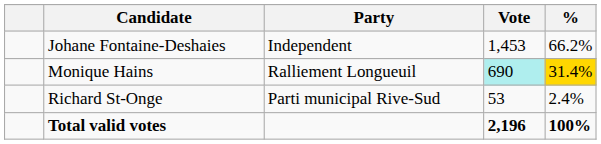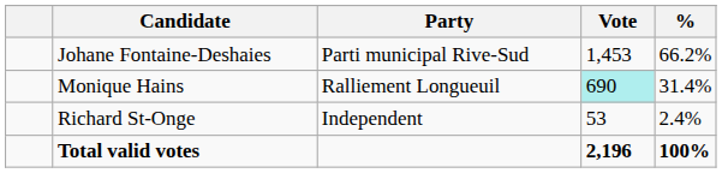 <table class="wikitable">
 <tr>
 </tr>
 <tr>
 <th bgcolor="#DDDDFF" width="30px"></th>
 <th bgcolor="#DDDDFF" width="200px">Candidate</th>
 <th bgcolor="#DDDDFF" width="200px">Party</th>
 <th bgcolor="#DDDDFF" width="50px">Vote</th>
 <th bgcolor="#DDDDFF" width="30px">%</th>
 </tr>
 <tr>
 <td> </td>
 <td>Johane Fontaine-Deshaies</td>
-<td>Independent</td>
+<td>Parti municipal Rive-Sud</td>
 <td>1,453</td>
 <td>66.2%</td>
 </tr>
 <tr>
 <td> </td>
 <td>Monique Hains</td>
 <td>Ralliement Longueuil</td>
 <td style="background: paleturquoise;">690</td>
-<td style="background: gold;">31.4%</td>
+<td>31.4%</td>
 </tr>
 <tr>
 <td> </td>
 <td>Richard St-Onge</td>
-<td>Parti municipal Rive-Sud</td>
+<td>Independent</td>
 <td>53</td>
 <td>2.4%</td>
 </tr>
 <tr>
 <td> </td>
 <td><strong>Total valid votes</strong></td>
 <td></td>
 <td><strong>2,196</strong></td>
 <td><strong>100%</strong></td>
 </tr>
 </table>
